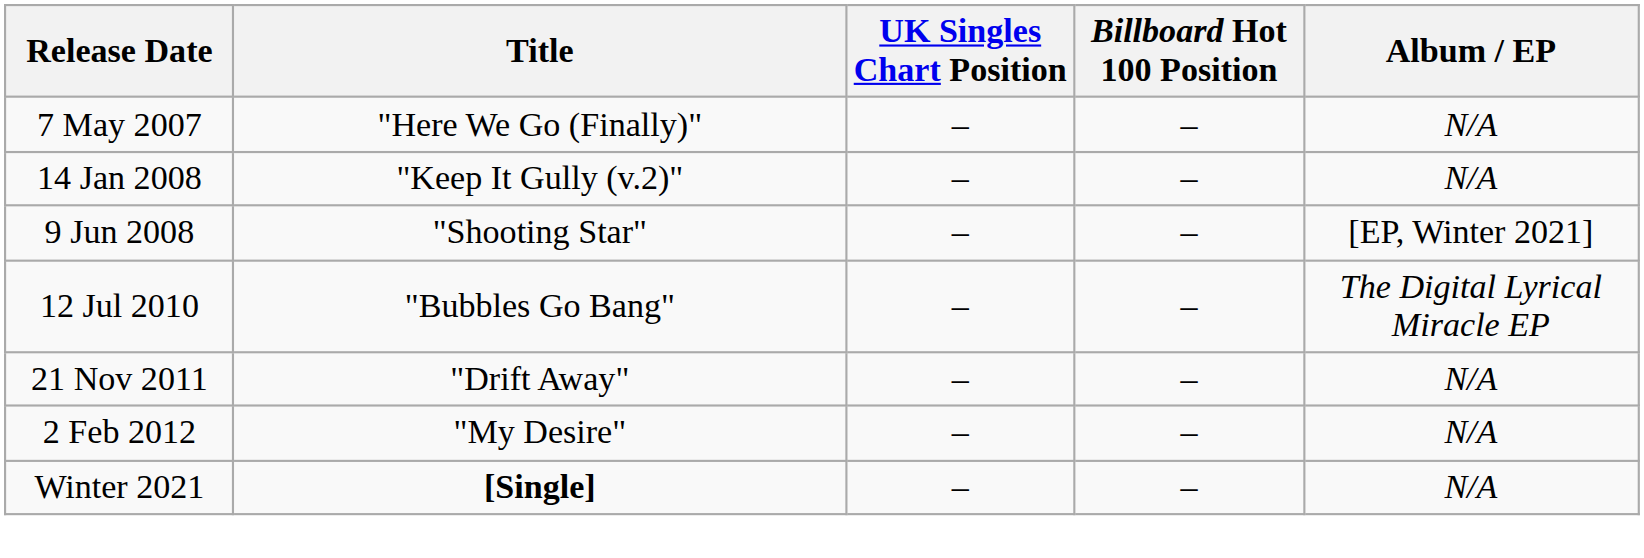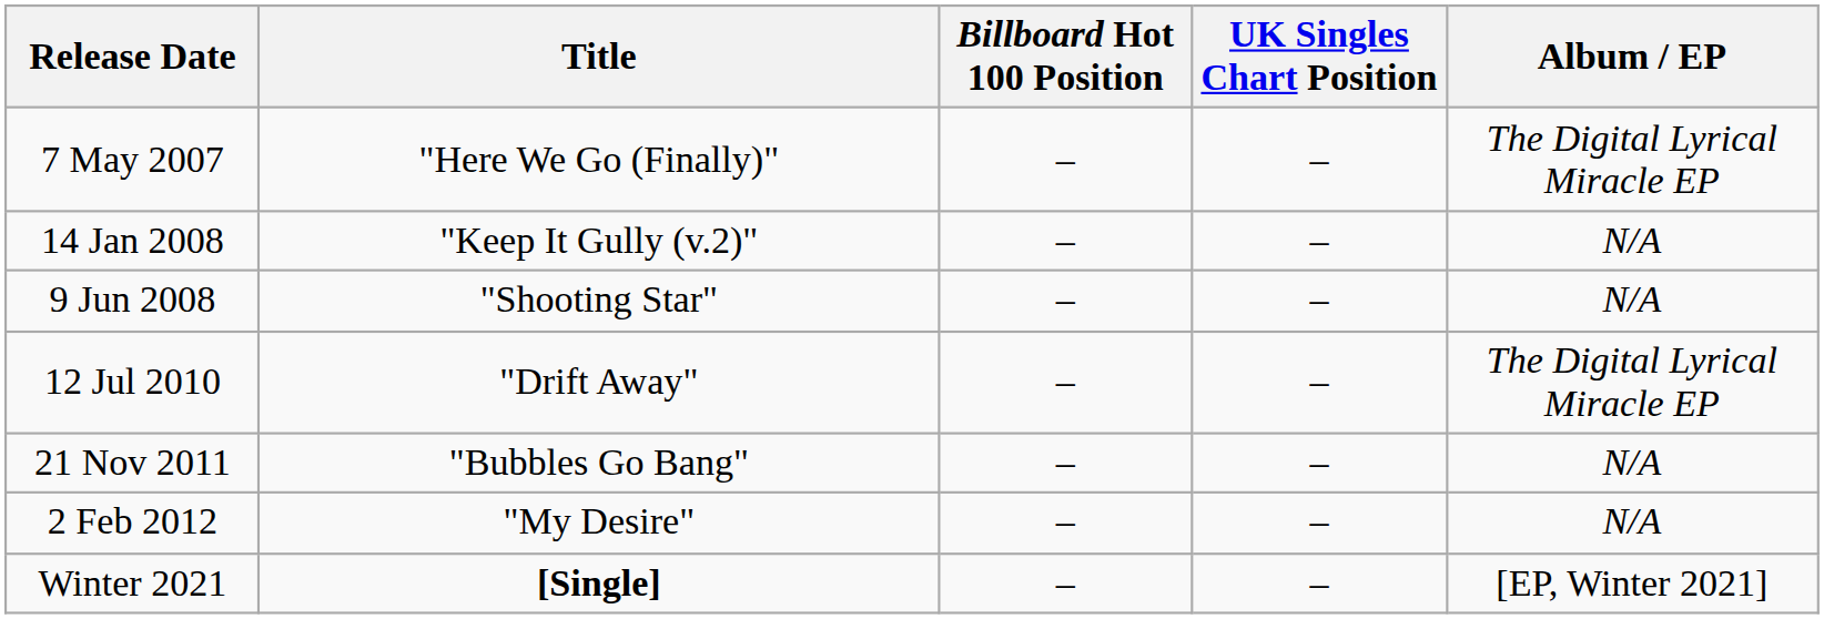 <table class="wikitable">
 <tr>
 <th width="100">Release Date</th>
 <th width="280">Title</th>
+<th width="100"><em>Billboard</em> Hot 100 Position</th>
 <th width="100"><a href='#'>UK Singles Chart</a> Position</th>
-<th width="100"><em>Billboard</em> Hot 100 Position</th>
 <th width="150">Album / EP</th>
 </tr>
 <tr>
 <td align="center">7 May 2007</td>
 <td align="center">"Here We Go (Finally)"</td>
 <td align="center">–</td>
 <td align="center">–</td>
-<td align="center"><em>N/A</em></td>
+<td align="center"><em>The Digital Lyrical Miracle EP</em></td>
 </tr>
 <tr>
 <td align="center">14 Jan 2008</td>
 <td align="center">"Keep It Gully (v.2)"</td>
 <td align="center">–</td>
 <td align="center">–</td>
 <td align="center"><em>N/A</em></td>
 </tr>
 <tr>
 <td align="center">9 Jun 2008</td>
 <td align="center">"Shooting Star"</td>
 <td align="center">–</td>
 <td align="center">–</td>
-<td align="center">[EP, Winter 2021]</td>
+<td align="center"><em>N/A</em></td>
 </tr>
 <tr>
 <td align="center">12 Jul 2010</td>
-<td align="center">"Bubbles Go Bang"</td>
+<td align="center">"Drift Away"</td>
 <td align="center">–</td>
 <td align="center">–</td>
 <td align="center"><em>The Digital Lyrical Miracle EP</em></td>
 </tr>
 <tr>
 <td align="center">21 Nov 2011</td>
-<td align="center">"Drift Away"</td>
+<td align="center">"Bubbles Go Bang"</td>
 <td align="center">–</td>
 <td align="center">–</td>
 <td align="center"><em>N/A</em></td>
 </tr>
 <tr>
 <td align="center">2 Feb 2012</td>
 <td align="center">"My Desire"</td>
 <td align="center">–</td>
 <td align="center">–</td>
 <td align="center"><em>N/A</em></td>
 </tr>
 <tr>
 <td align="center">Winter 2021</td>
 <td align="center"><strong>[Single]</strong></td>
 <td align="center">–</td>
 <td align="center">–</td>
-<td align="center"><em>N/A</em></td>
+<td align="center">[EP, Winter 2021]</td>
 </tr>
 </table>
